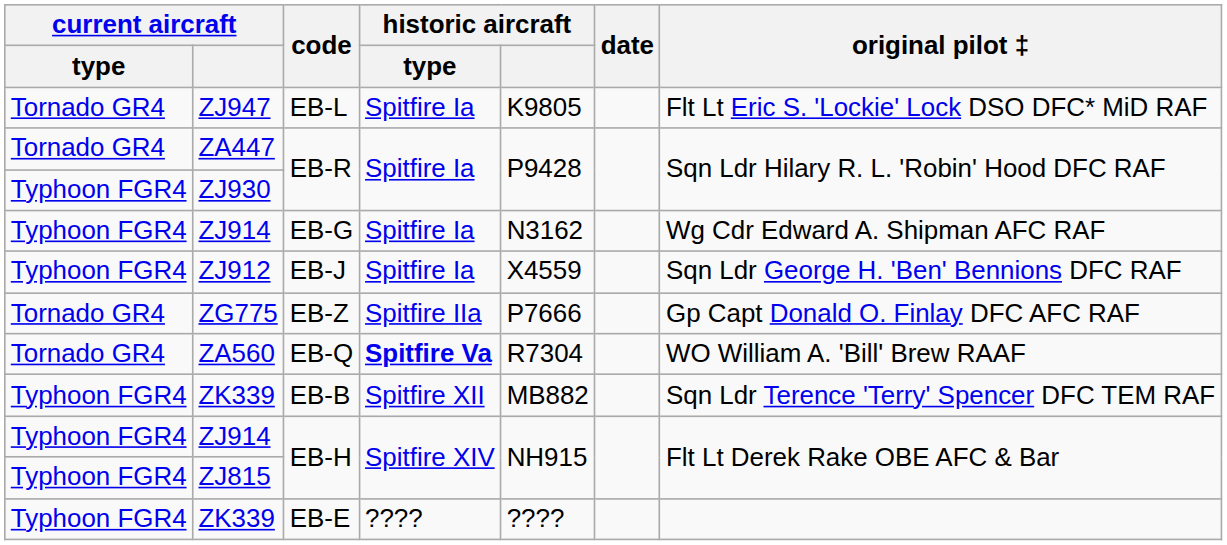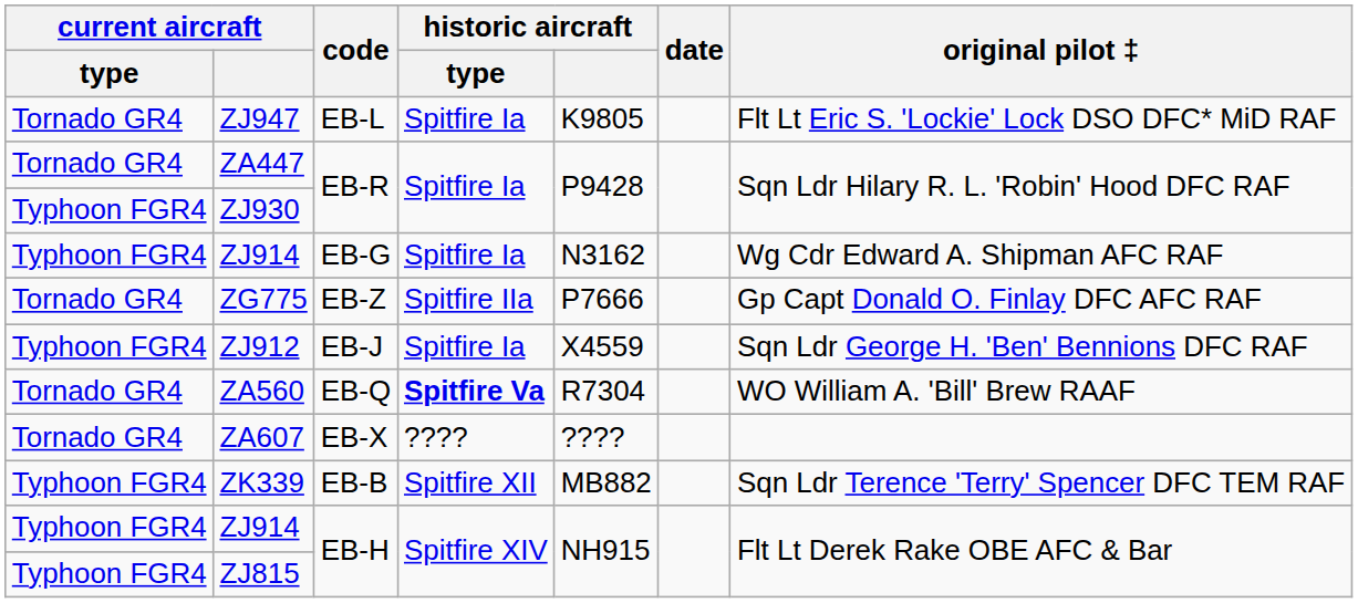 <table class="wikitable sortable">
 <tr>
 <th colspan=2><a href='#'>current aircraft</a></th>
 <th rowspan=2>code</th>
 <th colspan=2>historic aircraft</th>
 <th rowspan=2>date</th>
 <th rowspan=2>original pilot ‡</th>
 </tr>
 <tr>
 <th>type</th>
 <th><a href='#'></a></th>
 <th>type</th>
 <th></th>
 </tr>
 <tr>
 <td><a href='#'>Tornado GR4</a></td>
 <td><a href='#'>ZJ947</a></td>
 <td>EB-L</td>
 <td><a href='#'>Spitfire Ia</a></td>
 <td>K9805</td>
 <td></td>
 <td>Flt Lt <a href='#'>Eric S. 'Lockie' Lock</a> DSO DFC* MiD RAF</td>
 </tr>
 <tr>
 <td><a href='#'>Tornado GR4</a></td>
 <td><a href='#'>ZA447</a></td>
 <td rowspan=2>EB-R</td>
 <td rowspan=2><a href='#'>Spitfire Ia</a></td>
 <td rowspan=2>P9428</td>
 <td rowspan=2></td>
 <td rowspan=2>Sqn Ldr Hilary R. L. 'Robin' Hood DFC RAF</td>
 </tr>
 <tr>
 <td><a href='#'>Typhoon FGR4</a></td>
 <td><a href='#'>ZJ930</a></td>
 </tr>
 <tr>
 <td><a href='#'>Typhoon FGR4</a></td>
 <td><a href='#'>ZJ914</a></td>
 <td>EB-G</td>
 <td><a href='#'>Spitfire Ia</a></td>
 <td>N3162</td>
 <td></td>
 <td>Wg Cdr Edward A. Shipman AFC RAF</td>
 </tr>
 <tr>
+<td><a href='#'>Tornado GR4</a></td>
+<td><a href='#'>ZG775</a></td>
+<td>EB-Z</td>
+<td><a href='#'>Spitfire IIa</a></td>
+<td>P7666</td>
+<td></td>
+<td>Gp Capt <a href='#'>Donald O. Finlay</a> DFC AFC RAF</td>
+</tr>
+<tr>
 <td><a href='#'>Typhoon FGR4</a></td>
 <td><a href='#'>ZJ912</a></td>
 <td>EB-J</td>
 <td><a href='#'>Spitfire Ia</a></td>
 <td>X4559</td>
 <td></td>
 <td>Sqn Ldr <a href='#'>George H. 'Ben' Bennions</a> DFC RAF</td>
 </tr>
 <tr>
 <td><a href='#'>Tornado GR4</a></td>
-<td><a href='#'>ZG775</a></td>
-<td>EB-Z</td>
-<td><a href='#'>Spitfire IIa</a></td>
-<td>P7666</td>
-<td></td>
-<td>Gp Capt <a href='#'>Donald O. Finlay</a> DFC AFC RAF</td>
-</tr>
-<tr>
-<td><a href='#'>Tornado GR4</a></td>
 <td><a href='#'>ZA560</a></td>
 <td>EB-Q</td>
 <td><strong><a href='#'>Spitfire Va</a></strong></td>
 <td>R7304</td>
 <td></td>
 <td>WO William A. 'Bill' Brew RAAF</td>
+</tr>
+<tr>
+<td><a href='#'>Tornado GR4</a></td>
+<td><a href='#'>ZA607</a></td>
+<td>EB-X</td>
+<td>????</td>
+<td>????</td>
+<td></td>
+<td></td>
 </tr>
 <tr>
 <td><a href='#'>Typhoon FGR4</a></td>
 <td><a href='#'>ZK339</a></td>
 <td>EB-B</td>
 <td><a href='#'>Spitfire XII</a></td>
 <td>MB882</td>
 <td></td>
 <td>Sqn Ldr <a href='#'>Terence 'Terry' Spencer</a> DFC TEM RAF</td>
 </tr>
 <tr>
 <td><a href='#'>Typhoon FGR4</a></td>
 <td><a href='#'>ZJ914</a></td>
 <td rowspan=2>EB-H</td>
 <td rowspan=2><a href='#'>Spitfire XIV</a></td>
 <td rowspan=2>NH915</td>
 <td rowspan=2></td>
 <td rowspan=2>Flt Lt Derek Rake OBE AFC & Bar</td>
 </tr>
 <tr>
 <td><a href='#'>Typhoon FGR4</a></td>
 <td><a href='#'>ZJ815</a></td>
 </tr>
-<tr>
-<td><a href='#'>Typhoon FGR4</a></td>
-<td><a href='#'>ZK339</a></td>
-<td>EB-E</td>
-<td>????</td>
-<td>????</td>
-<td></td>
-<td></td>
-</tr>
 </table>
